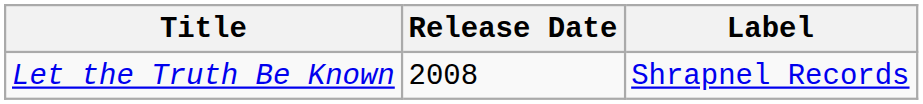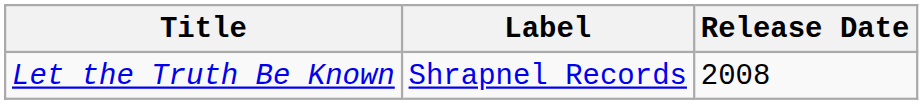 <table class="wikitable">
 <tr>
 <th>Title</th>
+<th>Label</th>
 <th>Release Date</th>
-<th>Label</th>
 </tr>
 <tr>
 <td><em><a href='#'>Let the Truth Be Known</a></em></td>
+<td><a href='#'>Shrapnel Records</a></td>
 <td>2008</td>
-<td><a href='#'>Shrapnel Records</a></td>
 </tr>
 </table>
